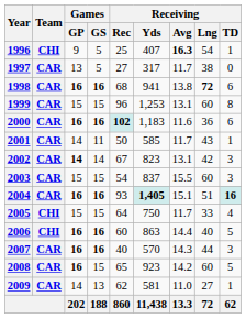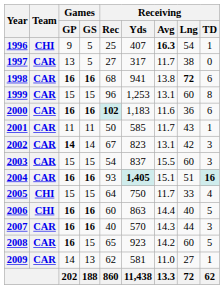 <table class="wikitable" style="text-align:center;">
 <tr>
 <th rowspan="2">Year</th>
 <th rowspan="2">Team</th>
 <th colspan="2">Games</th>
 <th colspan="5">Receiving</th>
 </tr>
 <tr>
 <th>GP</th>
 <th>GS</th>
 <th>Rec</th>
 <th>Yds</th>
 <th>Avg</th>
 <th>Lng</th>
 <th>TD</th>
 </tr>
 <tr>
 <th><a href='#'>1996</a></th>
 <th><a href='#'>CHI</a></th>
 <td>9</td>
 <td>5</td>
 <td>25</td>
 <td>407</td>
 <td><strong>16.3</strong></td>
 <td>54</td>
 <td>1</td>
 </tr>
 <tr>
 <th><a href='#'>1997</a></th>
 <th><a href='#'>CAR</a></th>
 <td>13</td>
 <td>5</td>
 <td>27</td>
 <td>317</td>
 <td>11.7</td>
 <td>38</td>
 <td>0</td>
 </tr>
 <tr>
 <th><a href='#'>1998</a></th>
 <th><a href='#'>CAR</a></th>
 <td><strong>16</strong></td>
 <td><strong>16</strong></td>
 <td>68</td>
 <td>941</td>
 <td>13.8</td>
 <td><strong>72</strong></td>
 <td>6</td>
 </tr>
 <tr>
 <th><a href='#'>1999</a></th>
 <th><a href='#'>CAR</a></th>
 <td>15</td>
 <td>15</td>
 <td>96</td>
 <td>1,253</td>
 <td>13.1</td>
 <td>60</td>
 <td>8</td>
 </tr>
 <tr>
 <th><a href='#'>2000</a></th>
 <th><a href='#'>CAR</a></th>
 <td><strong>16</strong></td>
 <td><strong>16</strong></td>
 <td style="background:#cfecec"><strong>102</strong></td>
 <td>1,183</td>
 <td>11.6</td>
 <td>36</td>
 <td>6</td>
 </tr>
 <tr>
 <th><a href='#'>2001</a></th>
 <th><a href='#'>CAR</a></th>
-<td>14</td>
+<td>11</td>
 <td>11</td>
 <td>50</td>
 <td>585</td>
 <td>11.7</td>
 <td>43</td>
 <td>1</td>
 </tr>
 <tr>
 <th><a href='#'>2002</a></th>
 <th><a href='#'>CAR</a></th>
 <td><strong>14</strong></td>
 <td>14</td>
 <td>67</td>
 <td>823</td>
 <td>13.1</td>
 <td>42</td>
 <td>3</td>
 </tr>
 <tr>
 <th><a href='#'>2003</a></th>
 <th><a href='#'>CAR</a></th>
 <td>15</td>
 <td>15</td>
 <td>54</td>
 <td>837</td>
 <td>15.5</td>
 <td>60</td>
 <td>3</td>
 </tr>
 <tr>
 <th><a href='#'>2004</a></th>
 <th><a href='#'>CAR</a></th>
 <td><strong>16</strong></td>
 <td><strong>16</strong></td>
 <td>93</td>
 <td style="background:#cfecec;"><strong>1,405</strong></td>
 <td>15.1</td>
 <td>51</td>
 <td style="background:#cfecec;"><strong>16</strong></td>
 </tr>
 <tr>
 <th><a href='#'>2005</a></th>
 <th><a href='#'>CHI</a></th>
 <td>15</td>
 <td>15</td>
 <td>64</td>
 <td>750</td>
 <td>11.7</td>
 <td>33</td>
 <td>4</td>
 </tr>
 <tr>
 <th><a href='#'>2006</a></th>
 <th><a href='#'>CHI</a></th>
 <td><strong>16</strong></td>
 <td><strong>16</strong></td>
 <td>60</td>
 <td>863</td>
 <td>14.4</td>
 <td>40</td>
 <td>5</td>
 </tr>
 <tr>
 <th><a href='#'>2007</a></th>
 <th><a href='#'>CAR</a></th>
 <td><strong>16</strong></td>
 <td><strong>16</strong></td>
 <td>40</td>
 <td>570</td>
 <td>14.3</td>
 <td>44</td>
 <td>3</td>
 </tr>
 <tr>
 <th><a href='#'>2008</a></th>
 <th><a href='#'>CAR</a></th>
 <td><strong>16</strong></td>
 <td>15</td>
 <td>65</td>
 <td>923</td>
 <td>14.2</td>
 <td>60</td>
 <td>5</td>
 </tr>
 <tr>
 <th><a href='#'>2009</a></th>
 <th><a href='#'>CAR</a></th>
 <td>14</td>
 <td>13</td>
 <td>62</td>
 <td>581</td>
 <td>11.0</td>
 <td>27</td>
 <td>1</td>
 </tr>
 <tr>
 <th colspan="2"></th>
 <th>202</th>
 <th>188</th>
 <th>860</th>
 <th>11,438</th>
 <th>13.3</th>
 <th>72</th>
 <th>62</th>
 </tr>
 </table>
